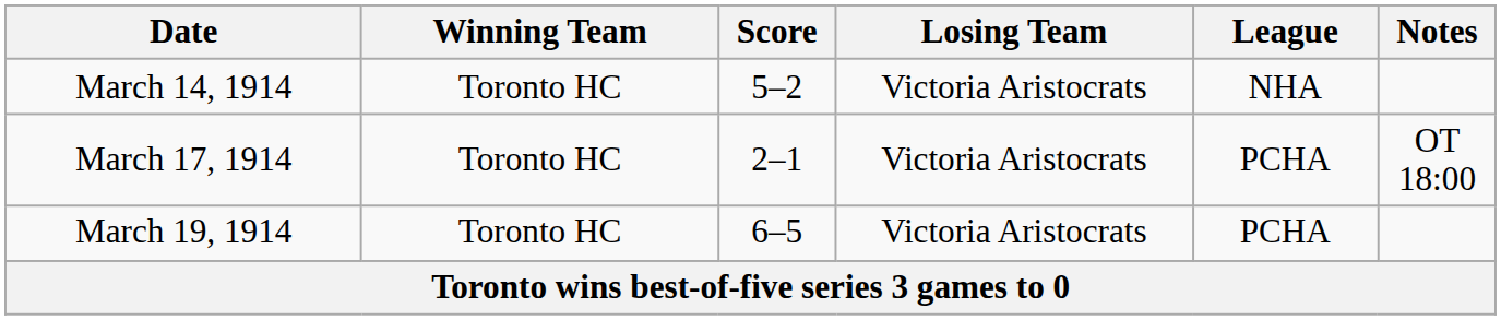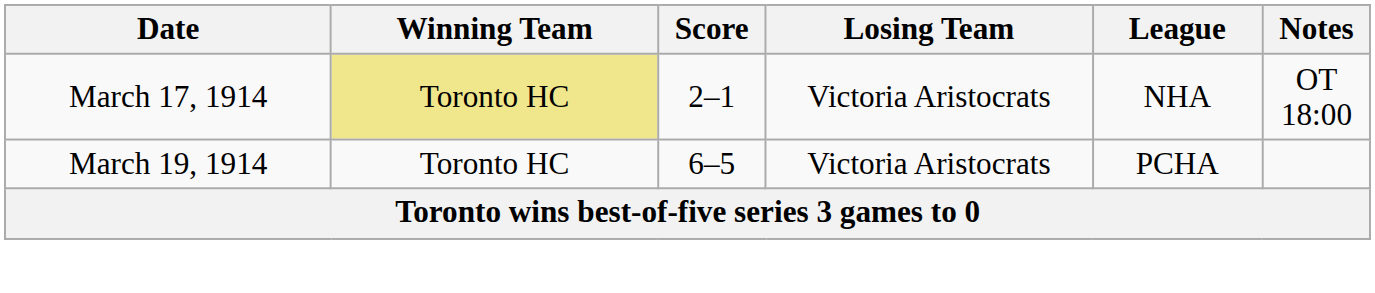 <table class="wikitable" style="text-align:center;">
 <tr>
 <th style="width:10em">Date</th>
 <th style="width:10em">Winning Team</th>
 <th style="width:3em">Score</th>
 <th style="width:10em">Losing Team</th>
 <th style="width:5em">League</th>
 <th style="width:3em">Notes</th>
 </tr>
 <tr>
-<td>March 14, 1914</td>
-<td>Toronto HC</td>
-<td>5–2</td>
+<td>March 17, 1914</td>
+<td style="background: khaki;">Toronto HC</td>
+<td>2–1</td>
 <td>Victoria Aristocrats</td>
 <td>NHA</td>
-<td></td>
-</tr>
-<tr>
-<td>March 17, 1914</td>
-<td>Toronto HC</td>
-<td>2–1</td>
-<td>Victoria Aristocrats</td>
-<td>PCHA</td>
 <td>OT 18:00</td>
 </tr>
 <tr>
 <td>March 19, 1914</td>
 <td>Toronto HC</td>
 <td>6–5</td>
 <td>Victoria Aristocrats</td>
 <td>PCHA</td>
 <td></td>
 </tr>
 <tr>
 <th colspan="6" style="text-align:center;">Toronto wins best-of-five series 3 games to 0</th>
 </tr>
 </table>
